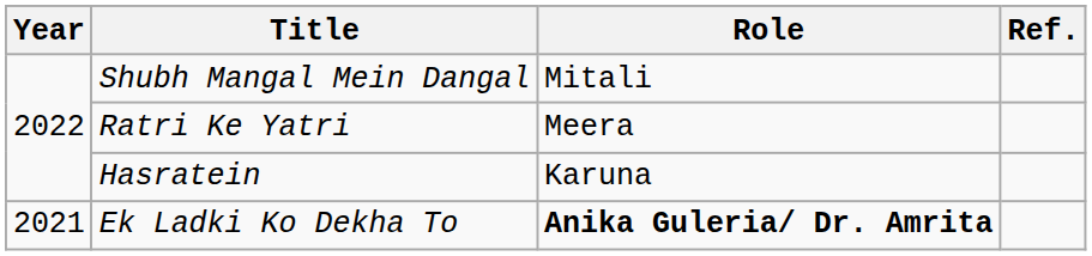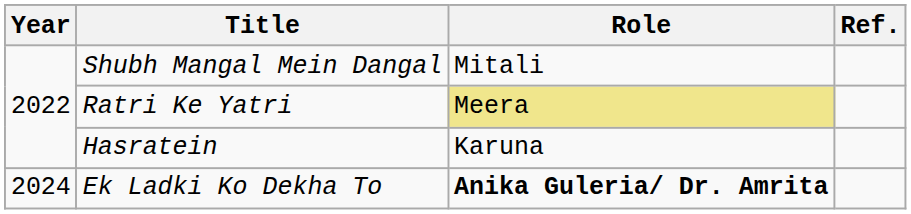 <table class="wikitable">
 <tr>
 <th>Year</th>
 <th>Title</th>
 <th>Role</th>
 <th>Ref.</th>
 </tr>
 <tr>
 <td rowspan="3">2022</td>
 <td><em>Shubh Mangal Mein Dangal</em></td>
 <td>Mitali</td>
 <td></td>
 </tr>
 <tr>
 <td><em>Ratri Ke Yatri</em></td>
-<td>Meera</td>
+<td style="background: khaki;">Meera</td>
 <td></td>
 </tr>
 <tr>
 <td><em>Hasratein</em></td>
 <td>Karuna</td>
 <td></td>
 </tr>
 <tr>
-<td>2021</td>
+<td>2024</td>
 <td><em>Ek Ladki Ko Dekha To</em></td>
 <td><strong>Anika Guleria/ Dr. Amrita</strong></td>
 <td></td>
 </tr>
 </table>
